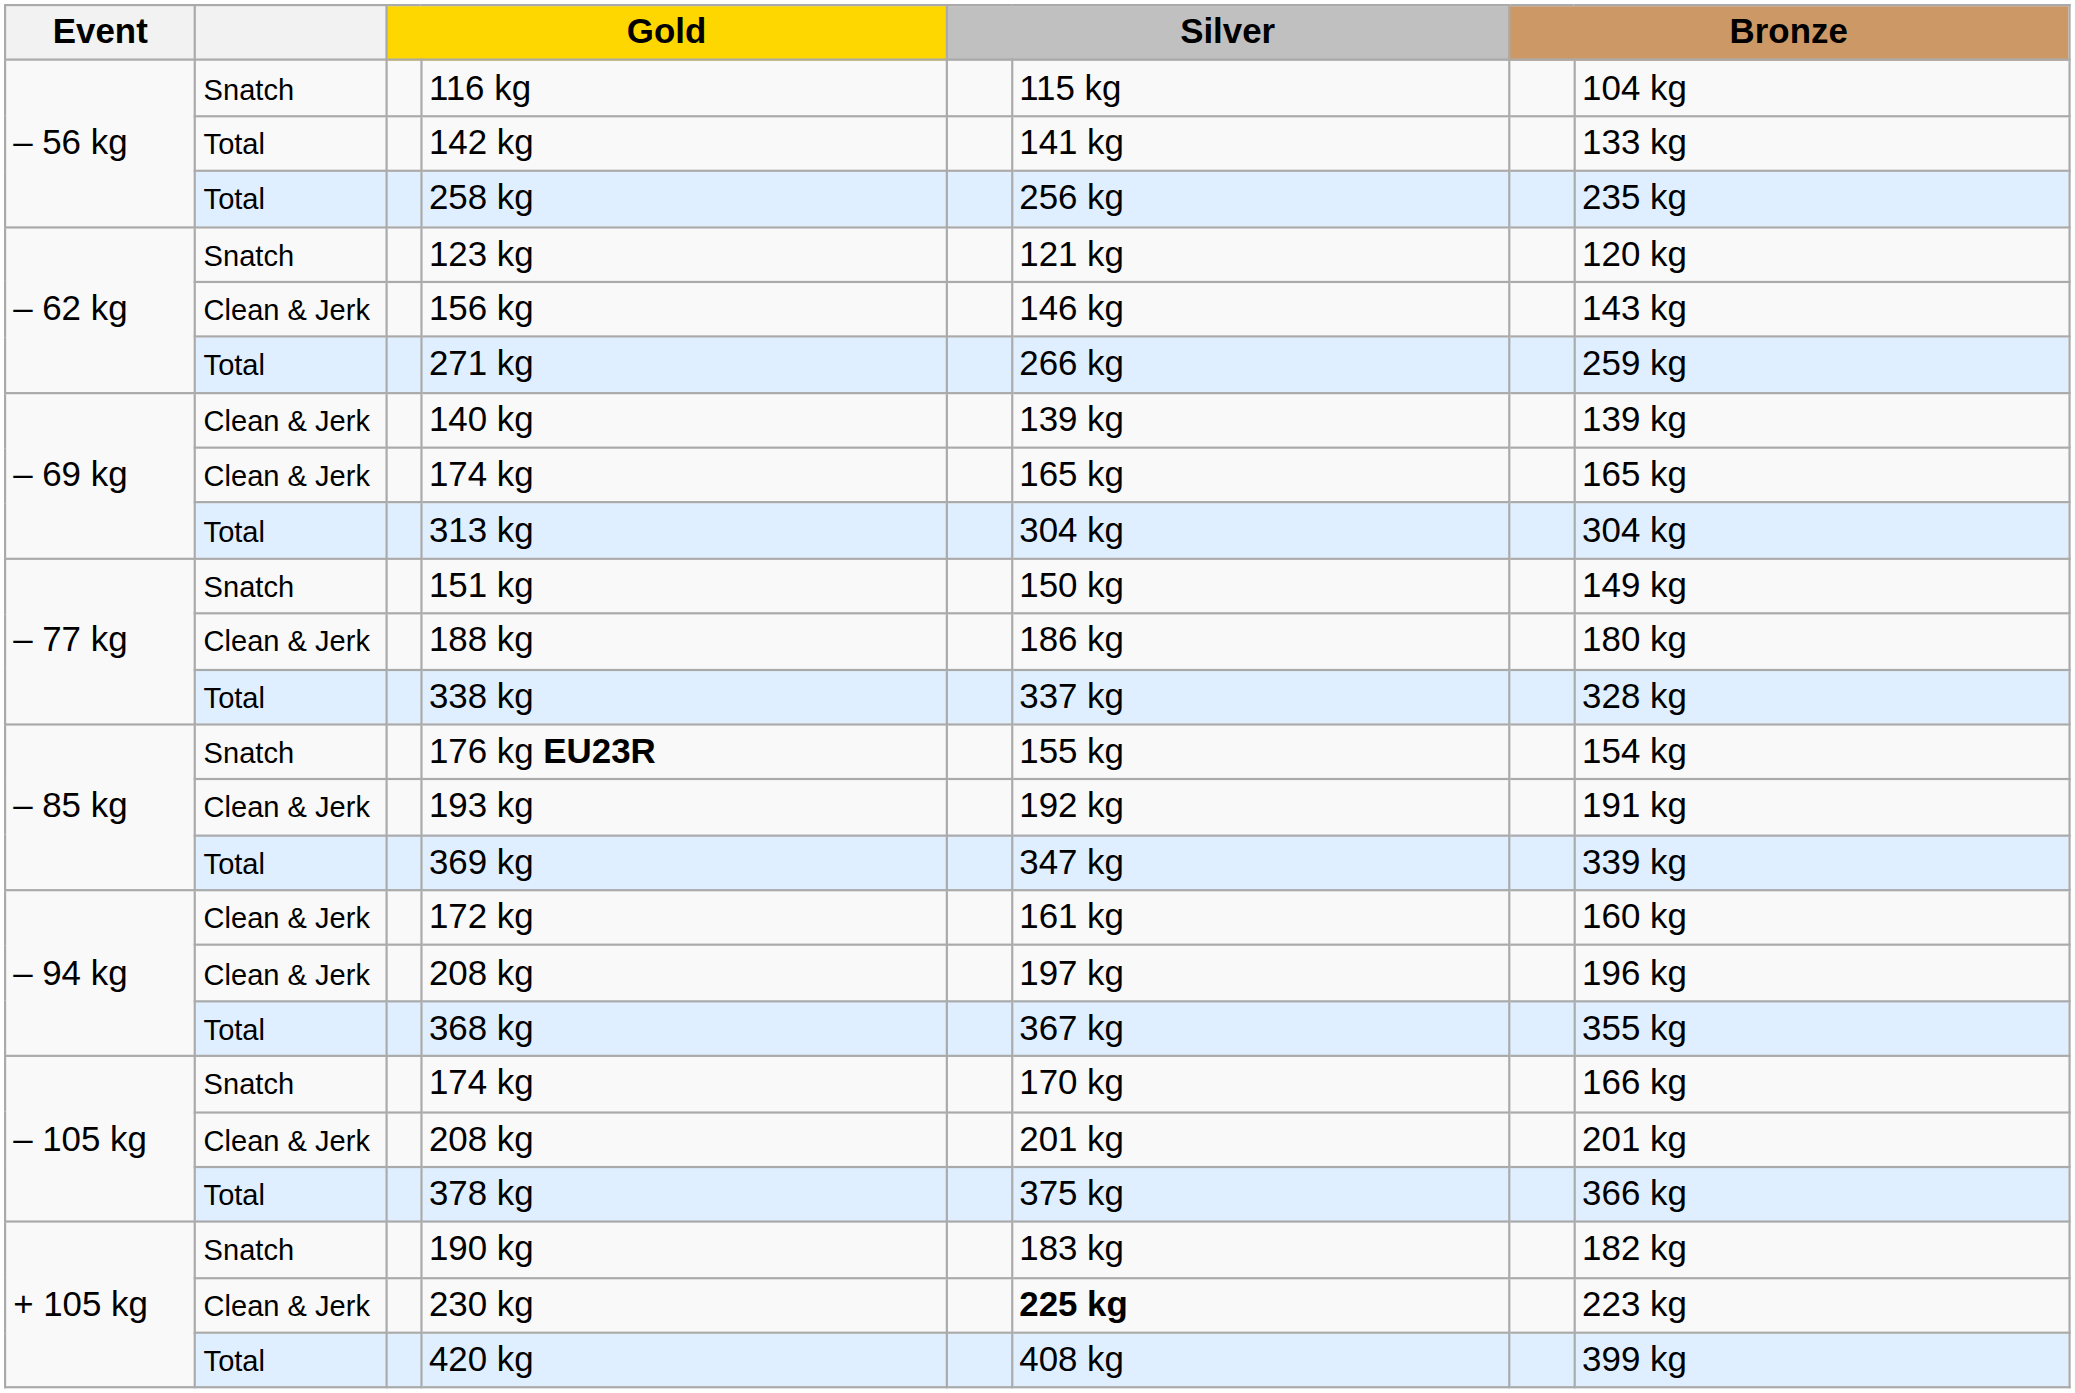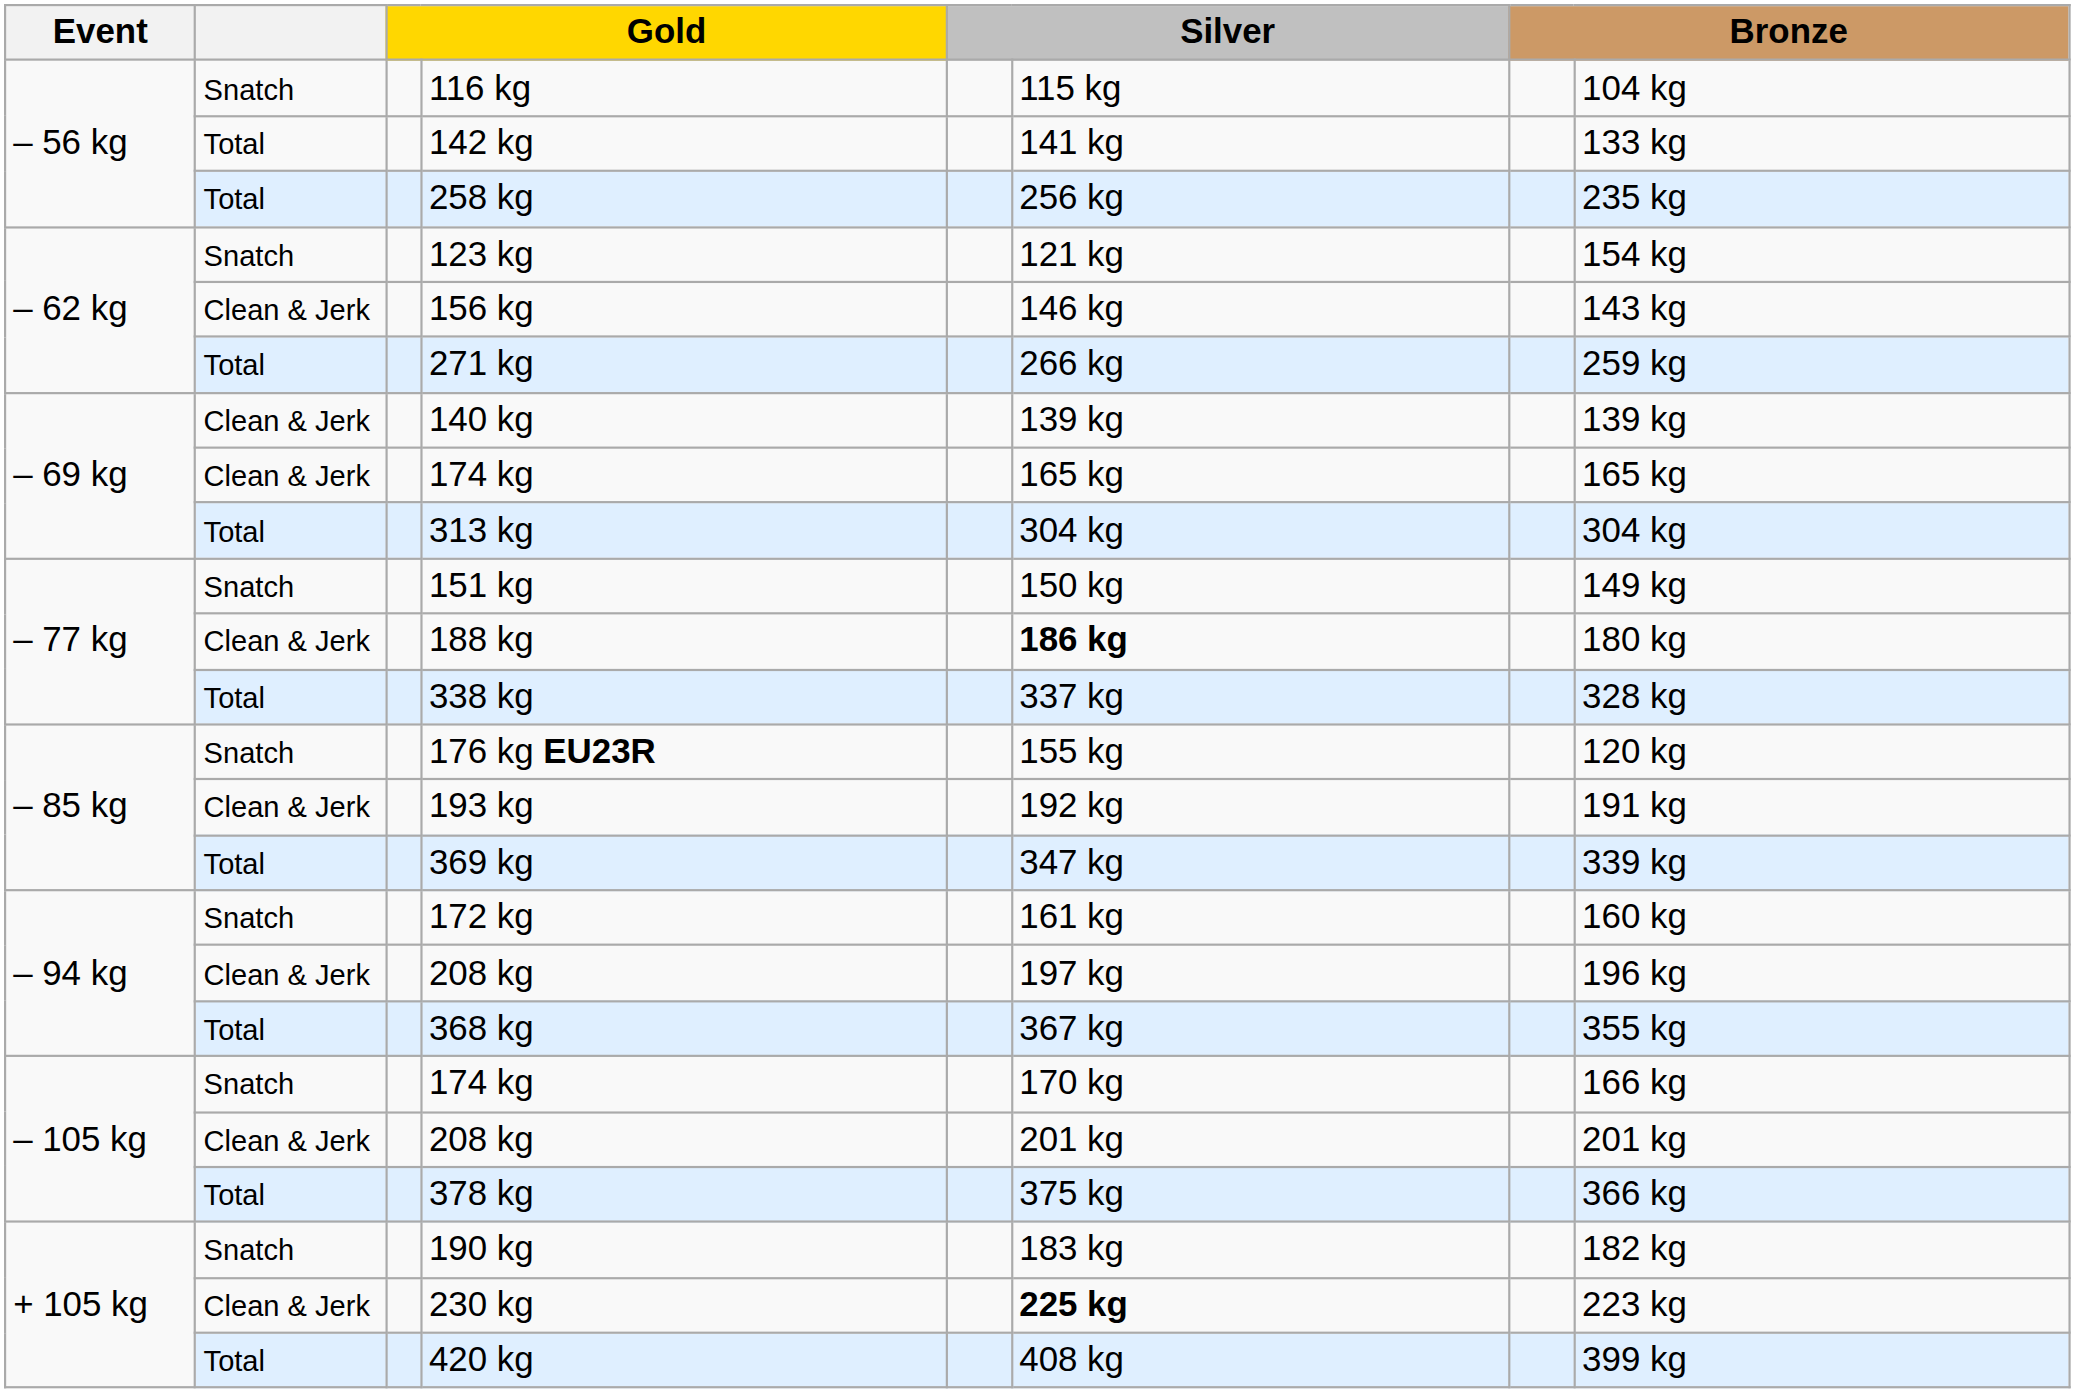 <table class="wikitable">
 <tr>
 <th width=80>Event</th>
 <th width=80></th>
 <td bgcolor=gold align="center" colspan=2 width=250><strong>Gold</strong></td>
 <td bgcolor=silver align="center" colspan=2 width=250><strong>Silver</strong></td>
 <td bgcolor=#cc9966 colspan=2 align="center" width=250><strong>Bronze</strong></td>
 </tr>
 <tr>
 <td rowspan=3>– 56 kg</td>
 <td><small>Snatch</small></td>
 <td></td>
 <td>116 kg</td>
 <td></td>
 <td>115 kg</td>
 <td></td>
 <td>104 kg</td>
 </tr>
 <tr>
 <td><small>Total</small></td>
 <td></td>
 <td>142 kg</td>
 <td></td>
 <td>141 kg</td>
 <td></td>
 <td>133 kg</td>
 </tr>
 <tr bgcolor=#dfefff>
 <td><small>Total</small></td>
 <td></td>
 <td>258 kg</td>
 <td></td>
 <td>256 kg</td>
 <td></td>
 <td>235 kg</td>
 </tr>
 <tr>
 <td rowspan=3>– 62 kg</td>
 <td><small>Snatch</small></td>
 <td></td>
 <td>123 kg</td>
 <td></td>
 <td>121 kg</td>
 <td></td>
-<td>120 kg</td>
+<td>154 kg</td>
 </tr>
 <tr>
 <td><small>Clean & Jerk</small></td>
 <td></td>
 <td>156 kg</td>
 <td></td>
 <td>146 kg</td>
 <td></td>
 <td>143 kg</td>
 </tr>
 <tr bgcolor=#dfefff>
 <td><small>Total</small></td>
 <td></td>
 <td>271 kg</td>
 <td></td>
 <td>266 kg</td>
 <td></td>
 <td>259 kg</td>
 </tr>
 <tr>
 <td rowspan=3>– 69 kg</td>
 <td><small>Clean & Jerk</small></td>
 <td></td>
 <td>140 kg</td>
 <td></td>
 <td>139 kg</td>
 <td></td>
 <td>139 kg</td>
 </tr>
 <tr>
 <td><small>Clean & Jerk</small></td>
 <td></td>
 <td>174 kg</td>
 <td></td>
 <td>165 kg</td>
 <td></td>
 <td>165 kg</td>
 </tr>
 <tr bgcolor=#dfefff>
 <td><small>Total</small></td>
 <td></td>
 <td>313 kg</td>
 <td></td>
 <td>304 kg</td>
 <td></td>
 <td>304 kg</td>
 </tr>
 <tr>
 <td rowspan=3>– 77 kg</td>
 <td><small>Snatch</small></td>
 <td></td>
 <td>151 kg</td>
 <td></td>
 <td>150 kg</td>
 <td></td>
 <td>149 kg</td>
 </tr>
 <tr>
 <td><small>Clean & Jerk</small></td>
 <td></td>
 <td>188 kg</td>
 <td></td>
-<td>186 kg</td>
+<td><strong>186 kg</strong></td>
 <td></td>
 <td>180 kg</td>
 </tr>
 <tr bgcolor=#dfefff>
 <td><small>Total</small></td>
 <td></td>
 <td>338 kg</td>
 <td></td>
 <td>337 kg</td>
 <td></td>
 <td>328 kg</td>
 </tr>
 <tr>
 <td rowspan=3>– 85 kg</td>
 <td><small>Snatch</small></td>
 <td></td>
 <td>176 kg <strong>EU23R</strong></td>
 <td></td>
 <td>155 kg</td>
 <td></td>
-<td>154 kg</td>
+<td>120 kg</td>
 </tr>
 <tr>
 <td><small>Clean & Jerk</small></td>
 <td></td>
 <td>193 kg</td>
 <td></td>
 <td>192 kg</td>
 <td></td>
 <td>191 kg</td>
 </tr>
 <tr bgcolor=#dfefff>
 <td><small>Total</small></td>
 <td></td>
 <td>369 kg</td>
 <td></td>
 <td>347 kg</td>
 <td></td>
 <td>339 kg</td>
 </tr>
 <tr>
 <td rowspan=3>– 94 kg</td>
-<td><small>Clean & Jerk</small></td>
+<td><small>Snatch</small></td>
 <td></td>
 <td>172 kg</td>
 <td></td>
 <td>161 kg</td>
 <td></td>
 <td>160 kg</td>
 </tr>
 <tr>
 <td><small>Clean & Jerk</small></td>
 <td></td>
 <td>208 kg</td>
 <td></td>
 <td>197 kg</td>
 <td></td>
 <td>196 kg</td>
 </tr>
 <tr bgcolor=#dfefff>
 <td><small>Total</small></td>
 <td></td>
 <td>368 kg</td>
 <td></td>
 <td>367 kg</td>
 <td></td>
 <td>355 kg</td>
 </tr>
 <tr>
 <td rowspan=3>– 105 kg</td>
 <td><small>Snatch</small></td>
 <td></td>
 <td>174 kg</td>
 <td></td>
 <td>170 kg</td>
 <td></td>
 <td>166 kg</td>
 </tr>
 <tr>
 <td><small>Clean & Jerk</small></td>
 <td></td>
 <td>208 kg</td>
 <td></td>
 <td>201 kg</td>
 <td></td>
 <td>201 kg</td>
 </tr>
 <tr bgcolor=#dfefff>
 <td><small>Total</small></td>
 <td></td>
 <td>378 kg</td>
 <td></td>
 <td>375 kg</td>
 <td></td>
 <td>366 kg</td>
 </tr>
 <tr>
 <td rowspan=3>+ 105 kg</td>
 <td><small>Snatch</small></td>
 <td></td>
 <td>190 kg</td>
 <td></td>
 <td>183 kg</td>
 <td></td>
 <td>182 kg</td>
 </tr>
 <tr>
 <td><small>Clean & Jerk</small></td>
 <td></td>
 <td>230 kg</td>
 <td></td>
 <td><strong>225 kg</strong></td>
 <td></td>
 <td>223 kg</td>
 </tr>
 <tr bgcolor=#dfefff>
 <td><small>Total</small></td>
 <td></td>
 <td>420 kg</td>
 <td></td>
 <td>408 kg</td>
 <td></td>
 <td>399 kg</td>
 </tr>
 </table>
